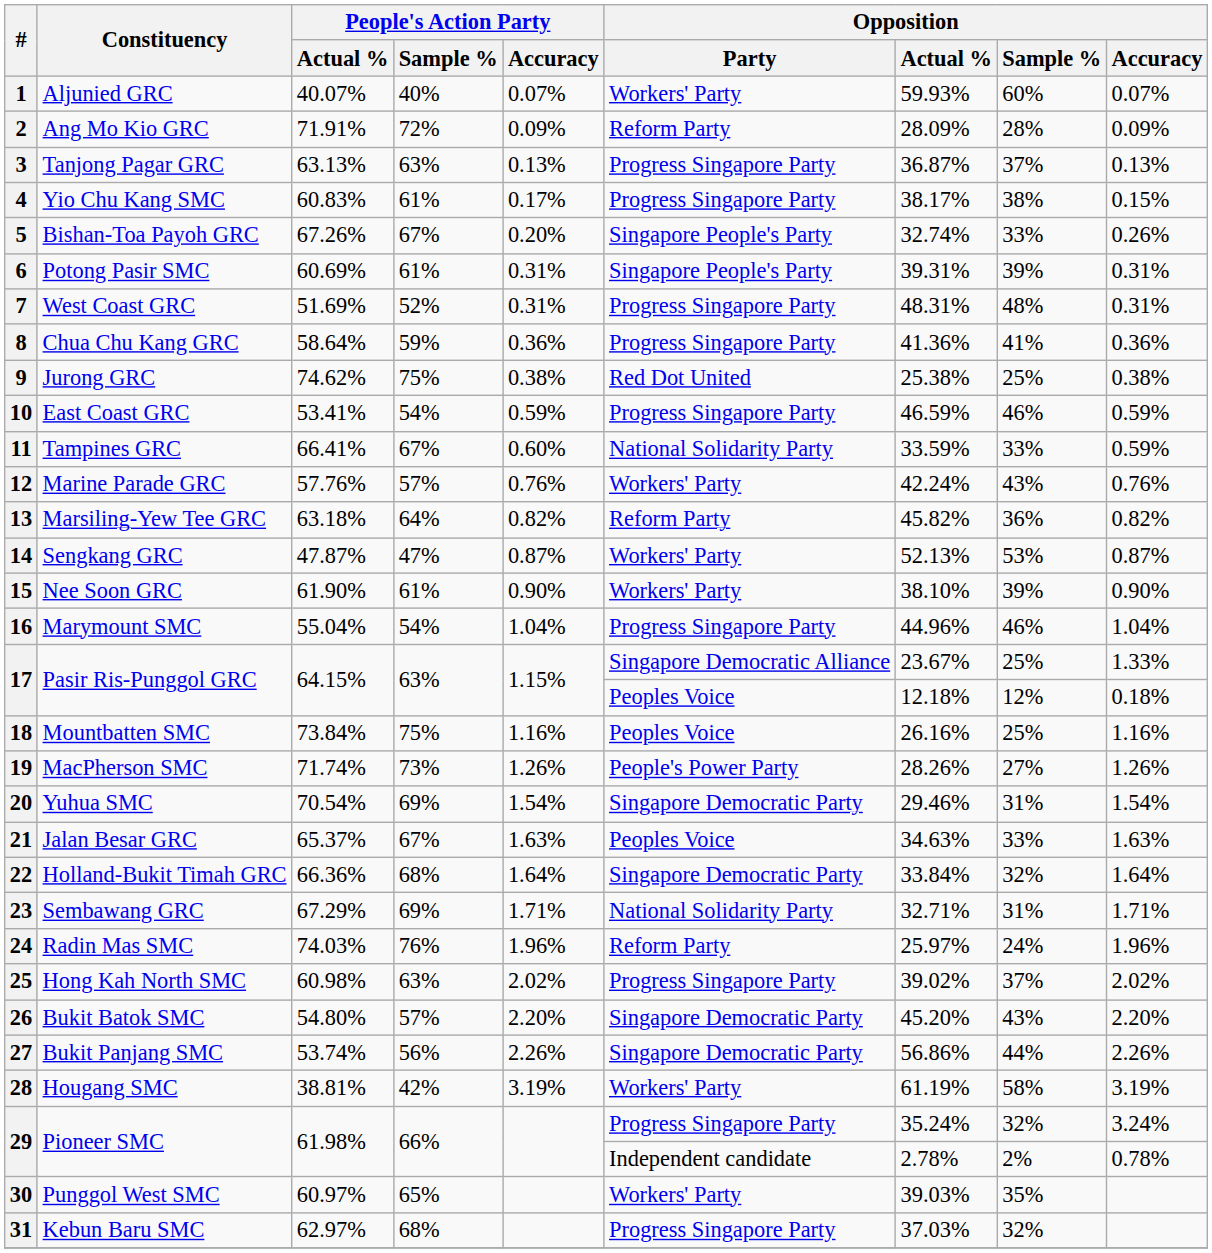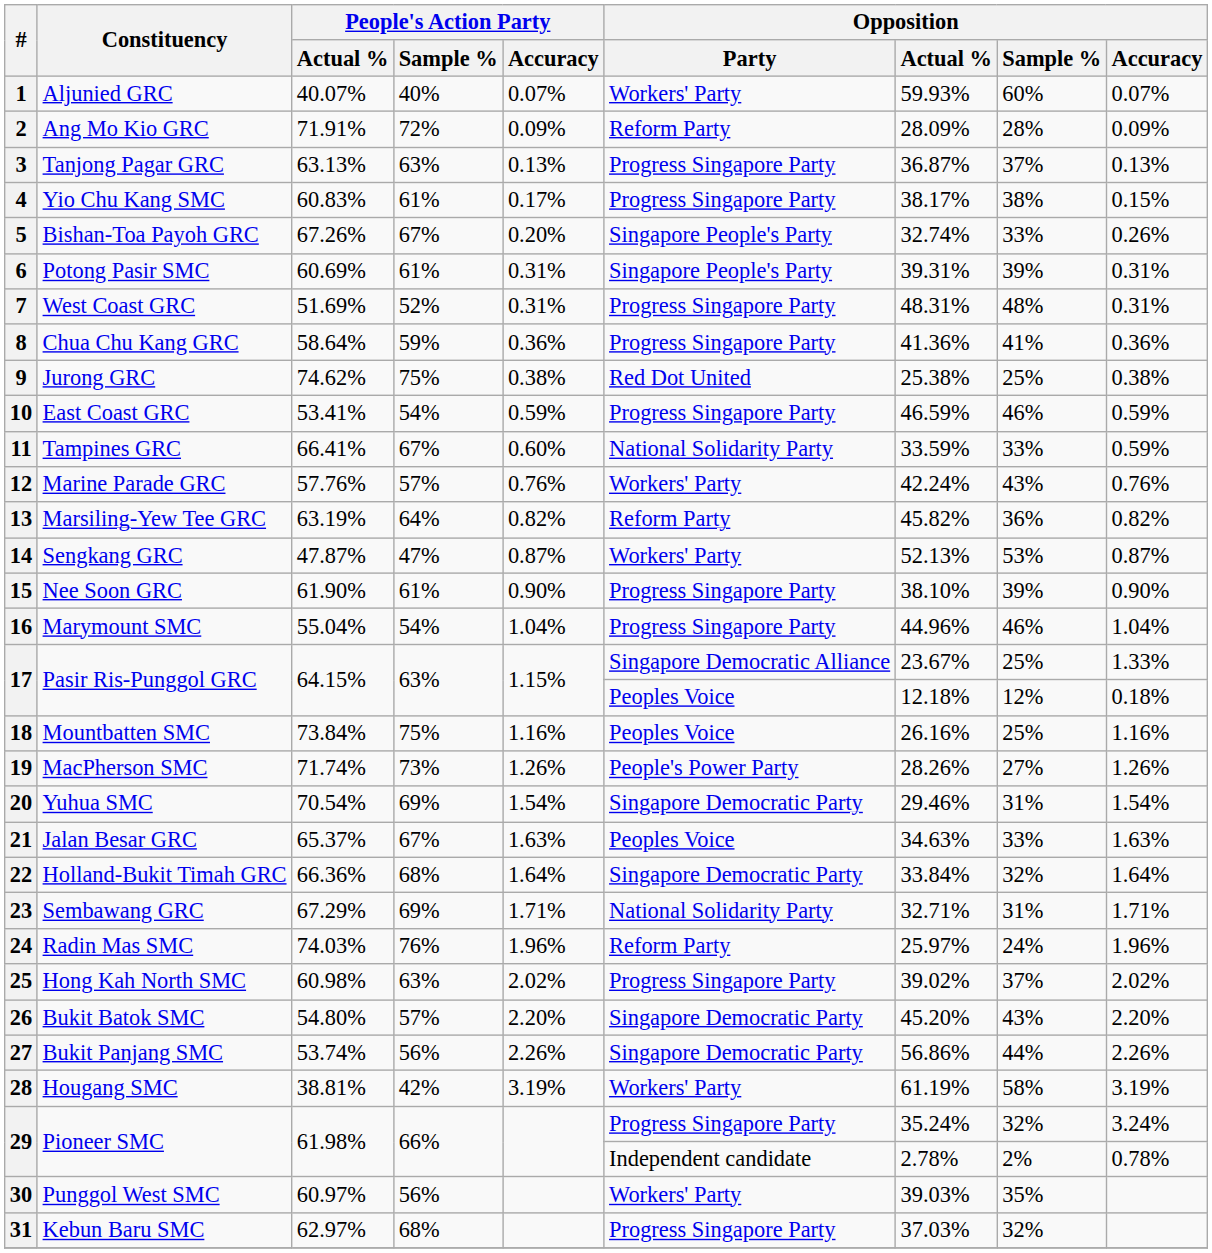 <table class="wikitable sortable">
 <tr>
 <th rowspan=2>#</th>
 <th rowspan=2>Constituency</th>
 <th colspan=3><a href='#'>People's Action Party</a></th>
 <th colspan=4>Opposition</th>
 </tr>
 <tr>
 <th data-sort-type="number">Actual %</th>
 <th data-sort-type="number">Sample %</th>
 <th>Accuracy</th>
 <th>Party</th>
 <th data-sort-type="number">Actual %</th>
 <th data-sort-type="number">Sample %</th>
 <th>Accuracy</th>
 </tr>
 <tr>
 <th>1</th>
 <td><a href='#'>Aljunied GRC</a></td>
 <td>40.07%</td>
 <td>40%</td>
 <td> 0.07%</td>
 <td><a href='#'>Workers' Party</a></td>
 <td>59.93%</td>
 <td>60%</td>
 <td> 0.07%</td>
 </tr>
 <tr>
 <th>2</th>
 <td><a href='#'>Ang Mo Kio GRC</a></td>
 <td>71.91%</td>
 <td>72%</td>
 <td> 0.09%</td>
 <td><a href='#'>Reform Party</a></td>
 <td>28.09%</td>
 <td>28%</td>
 <td> 0.09%</td>
 </tr>
 <tr>
 <th>3</th>
 <td><a href='#'>Tanjong Pagar GRC</a></td>
 <td>63.13%</td>
 <td>63%</td>
 <td> 0.13%</td>
 <td><a href='#'>Progress Singapore Party</a></td>
 <td>36.87%</td>
 <td>37%</td>
 <td> 0.13%</td>
 </tr>
 <tr>
 <th>4</th>
 <td><a href='#'>Yio Chu Kang SMC</a></td>
 <td>60.83%</td>
 <td>61%</td>
 <td> 0.17%</td>
 <td><a href='#'>Progress Singapore Party</a></td>
 <td>38.17%</td>
 <td>38%</td>
 <td> 0.15%</td>
 </tr>
 <tr>
 <th>5</th>
 <td><a href='#'>Bishan-Toa Payoh GRC</a></td>
 <td>67.26%</td>
 <td>67%</td>
 <td> 0.20%</td>
 <td><a href='#'>Singapore People's Party</a></td>
 <td>32.74%</td>
 <td>33%</td>
 <td> 0.26%</td>
 </tr>
 <tr>
 <th>6</th>
 <td><a href='#'>Potong Pasir SMC</a></td>
 <td>60.69%</td>
 <td>61%</td>
 <td> 0.31%</td>
 <td><a href='#'>Singapore People's Party</a></td>
 <td>39.31%</td>
 <td>39%</td>
 <td> 0.31%</td>
 </tr>
 <tr>
 <th>7</th>
 <td><a href='#'>West Coast GRC</a></td>
 <td>51.69%</td>
 <td>52%</td>
 <td> 0.31%</td>
 <td><a href='#'>Progress Singapore Party</a></td>
 <td>48.31%</td>
 <td>48%</td>
 <td> 0.31%</td>
 </tr>
 <tr>
 <th>8</th>
 <td><a href='#'>Chua Chu Kang GRC</a></td>
 <td>58.64%</td>
 <td>59%</td>
 <td> 0.36%</td>
 <td><a href='#'>Progress Singapore Party</a></td>
 <td>41.36%</td>
 <td>41%</td>
 <td> 0.36%</td>
 </tr>
 <tr>
 <th>9</th>
 <td><a href='#'>Jurong GRC</a></td>
 <td>74.62%</td>
 <td>75%</td>
 <td> 0.38%</td>
 <td><a href='#'>Red Dot United</a></td>
 <td>25.38%</td>
 <td>25%</td>
 <td> 0.38%</td>
 </tr>
 <tr>
 <th>10</th>
 <td><a href='#'>East Coast GRC</a></td>
 <td>53.41%</td>
 <td>54%</td>
 <td> 0.59%</td>
 <td><a href='#'>Progress Singapore Party</a></td>
 <td>46.59%</td>
 <td>46%</td>
 <td> 0.59%</td>
 </tr>
 <tr>
 <th>11</th>
 <td><a href='#'>Tampines GRC</a></td>
 <td>66.41%</td>
 <td>67%</td>
 <td> 0.60%</td>
 <td><a href='#'>National Solidarity Party</a></td>
 <td>33.59%</td>
 <td>33%</td>
 <td> 0.59%</td>
 </tr>
 <tr>
 <th>12</th>
 <td><a href='#'>Marine Parade GRC</a></td>
 <td>57.76%</td>
 <td>57%</td>
 <td> 0.76%</td>
 <td><a href='#'>Workers' Party</a></td>
 <td>42.24%</td>
 <td>43%</td>
 <td> 0.76%</td>
 </tr>
 <tr>
 <th>13</th>
 <td><a href='#'>Marsiling-Yew Tee GRC</a></td>
-<td>63.18%</td>
+<td>63.19%</td>
 <td>64%</td>
 <td> 0.82%</td>
 <td><a href='#'>Reform Party</a></td>
 <td>45.82%</td>
 <td>36%</td>
 <td> 0.82%</td>
 </tr>
 <tr>
 <th>14</th>
 <td><a href='#'>Sengkang GRC</a></td>
 <td>47.87%</td>
 <td>47%</td>
 <td> 0.87%</td>
 <td><a href='#'>Workers' Party</a></td>
 <td>52.13%</td>
 <td>53%</td>
 <td> 0.87%</td>
 </tr>
 <tr>
 <th>15</th>
 <td><a href='#'>Nee Soon GRC</a></td>
 <td>61.90%</td>
 <td>61%</td>
 <td> 0.90%</td>
-<td><a href='#'>Workers' Party</a></td>
+<td><a href='#'>Progress Singapore Party</a></td>
 <td>38.10%</td>
 <td>39%</td>
 <td> 0.90%</td>
 </tr>
 <tr>
 <th>16</th>
 <td><a href='#'>Marymount SMC</a></td>
 <td>55.04%</td>
 <td>54%</td>
 <td> 1.04%</td>
 <td><a href='#'>Progress Singapore Party</a></td>
 <td>44.96%</td>
 <td>46%</td>
 <td> 1.04%</td>
 </tr>
 <tr>
 <th rowspan="2">17</th>
 <td rowspan="2"><a href='#'>Pasir Ris-Punggol GRC</a></td>
 <td rowspan="2">64.15%</td>
 <td rowspan="2">63%</td>
 <td rowspan="2"> 1.15%</td>
 <td><a href='#'>Singapore Democratic Alliance</a></td>
 <td>23.67%</td>
 <td>25%</td>
 <td> 1.33%</td>
 </tr>
 <tr>
 <td><a href='#'>Peoples Voice</a></td>
 <td>12.18%</td>
 <td>12%</td>
 <td> 0.18%</td>
 </tr>
 <tr>
 <th>18</th>
 <td><a href='#'>Mountbatten SMC</a></td>
 <td>73.84%</td>
 <td>75%</td>
 <td> 1.16%</td>
 <td><a href='#'>Peoples Voice</a></td>
 <td>26.16%</td>
 <td>25%</td>
 <td> 1.16%</td>
 </tr>
 <tr>
 <th>19</th>
 <td><a href='#'>MacPherson SMC</a></td>
 <td>71.74%</td>
 <td>73%</td>
 <td> 1.26%</td>
 <td><a href='#'>People's Power Party</a></td>
 <td>28.26%</td>
 <td>27%</td>
 <td> 1.26%</td>
 </tr>
 <tr>
 <th>20</th>
 <td><a href='#'>Yuhua SMC</a></td>
 <td>70.54%</td>
 <td>69%</td>
 <td> 1.54%</td>
 <td><a href='#'>Singapore Democratic Party</a></td>
 <td>29.46%</td>
 <td>31%</td>
 <td> 1.54%</td>
 </tr>
 <tr>
 <th>21</th>
 <td><a href='#'>Jalan Besar GRC</a></td>
 <td>65.37%</td>
 <td>67%</td>
 <td> 1.63%</td>
 <td><a href='#'>Peoples Voice</a></td>
 <td>34.63%</td>
 <td>33%</td>
 <td> 1.63%</td>
 </tr>
 <tr>
 <th>22</th>
 <td><a href='#'>Holland-Bukit Timah GRC</a></td>
 <td>66.36%</td>
 <td>68%</td>
 <td> 1.64%</td>
 <td><a href='#'>Singapore Democratic Party</a></td>
 <td>33.84%</td>
 <td>32%</td>
 <td> 1.64%</td>
 </tr>
 <tr>
 <th>23</th>
 <td><a href='#'>Sembawang GRC</a></td>
 <td>67.29%</td>
 <td>69%</td>
 <td> 1.71%</td>
 <td><a href='#'>National Solidarity Party</a></td>
 <td>32.71%</td>
 <td>31%</td>
 <td> 1.71%</td>
 </tr>
 <tr>
 <th>24</th>
 <td><a href='#'>Radin Mas SMC</a></td>
 <td>74.03%</td>
 <td>76%</td>
 <td> 1.96%</td>
 <td><a href='#'>Reform Party</a></td>
 <td>25.97%</td>
 <td>24%</td>
 <td> 1.96%</td>
 </tr>
 <tr>
 <th>25</th>
 <td><a href='#'>Hong Kah North SMC</a></td>
 <td>60.98%</td>
 <td>63%</td>
 <td> 2.02%</td>
 <td><a href='#'>Progress Singapore Party</a></td>
 <td>39.02%</td>
 <td>37%</td>
 <td> 2.02%</td>
 </tr>
 <tr>
 <th>26</th>
 <td><a href='#'>Bukit Batok SMC</a></td>
 <td>54.80%</td>
 <td>57%</td>
 <td> 2.20%</td>
 <td><a href='#'>Singapore Democratic Party</a></td>
 <td>45.20%</td>
 <td>43%</td>
 <td> 2.20%</td>
 </tr>
 <tr>
 <th>27</th>
 <td><a href='#'>Bukit Panjang SMC</a></td>
 <td>53.74%</td>
 <td>56%</td>
 <td> 2.26%</td>
 <td><a href='#'>Singapore Democratic Party</a></td>
 <td>56.86%</td>
 <td>44%</td>
 <td> 2.26%</td>
 </tr>
 <tr>
 <th>28</th>
 <td><a href='#'>Hougang SMC</a></td>
 <td>38.81%</td>
 <td>42%</td>
 <td> 3.19%</td>
 <td><a href='#'>Workers' Party</a></td>
 <td>61.19%</td>
 <td>58%</td>
 <td> 3.19%</td>
 </tr>
 <tr>
 <th rowspan="2">29</th>
 <td rowspan="2"><a href='#'>Pioneer SMC</a></td>
 <td rowspan="2">61.98%</td>
 <td rowspan="2">66%</td>
 <td rowspan="2"> </td>
 <td><a href='#'>Progress Singapore Party</a></td>
 <td>35.24%</td>
 <td>32%</td>
 <td> 3.24%</td>
 </tr>
 <tr>
 <td> Independent candidate</td>
 <td>2.78%</td>
 <td>2%</td>
 <td> 0.78%</td>
 </tr>
 <tr>
 <th>30</th>
 <td><a href='#'>Punggol West SMC</a></td>
 <td>60.97%</td>
-<td>65%</td>
+<td>56%</td>
 <td> </td>
 <td><a href='#'>Workers' Party</a></td>
 <td>39.03%</td>
 <td>35%</td>
 <td> </td>
 </tr>
 <tr>
 <th>31</th>
 <td><a href='#'>Kebun Baru SMC</a></td>
 <td>62.97%</td>
 <td>68%</td>
 <td> </td>
 <td><a href='#'>Progress Singapore Party</a></td>
 <td>37.03%</td>
 <td>32%</td>
 <td> </td>
 </tr>
 <tr>
 </tr>
 </table>
